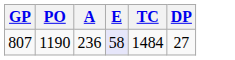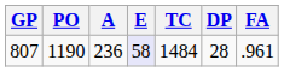 <table class="wikitable">
 <tr>
 <th><a href='#'>GP</a></th>
 <th><a href='#'>PO</a></th>
 <th><a href='#'>A</a></th>
 <th><a href='#'>E</a></th>
 <th><a href='#'>TC</a></th>
 <th><a href='#'>DP</a></th>
+<th><a href='#'>FA</a></th>
 </tr>
 <tr align=center>
 <td>807</td>
 <td>1190</td>
 <td>236</td>
 <td style="background: lavender;">58</td>
 <td>1484</td>
-<td>27</td>
+<td>28</td>
+<td>.961</td>
 </tr>
 </table>
